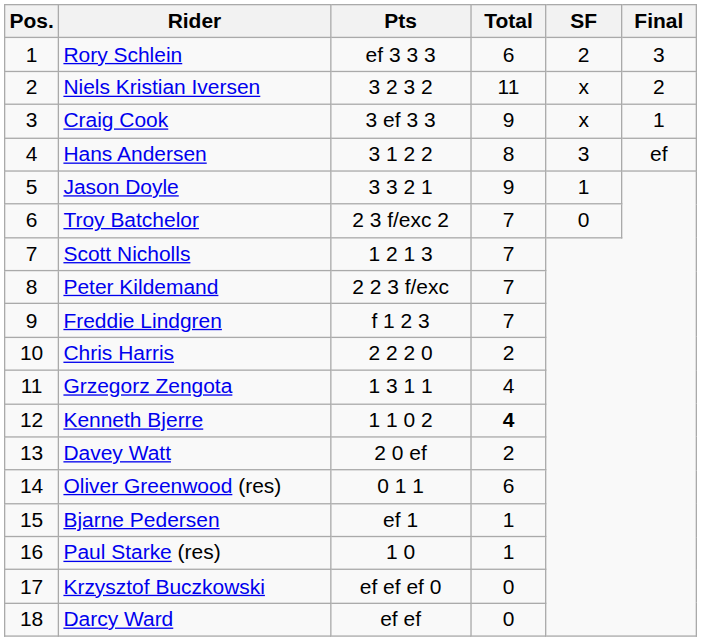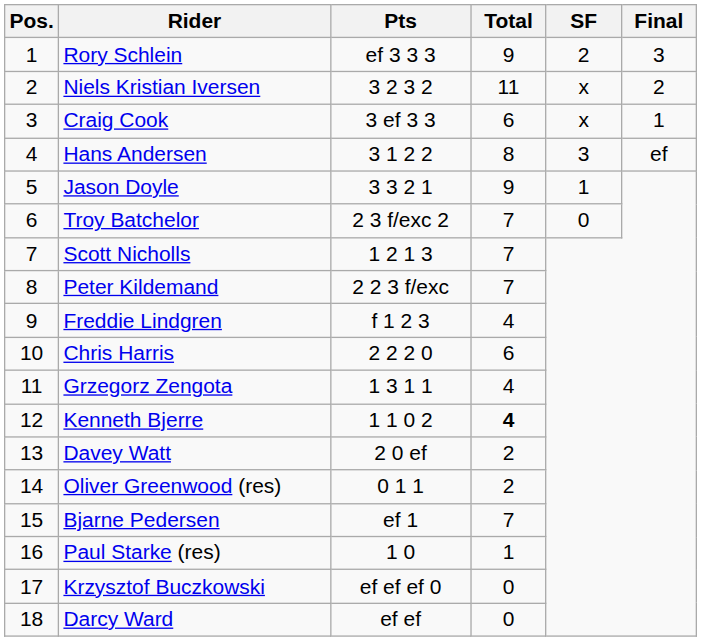 <table class=wikitable>
 <tr>
 <th width=25px>Pos.</th>
 <th width=200px>Rider</th>
 <th width=100px>Pts</th>
 <th width=50px>Total</th>
 <th width=50px>SF</th>
 <th width=50px>Final</th>
 </tr>
 <tr align=center >
 <td>1</td>
 <td align=left> <a href='#'>Rory Schlein</a></td>
 <td>ef	3	3	3</td>
-<td>6</td>
+<td>9</td>
 <td>2</td>
 <td>3</td>
 </tr>
 <tr align=center>
 <td>2</td>
 <td align=left> <a href='#'>Niels Kristian Iversen</a></td>
 <td>3	2	3	2</td>
 <td>11</td>
 <td>x</td>
 <td>2</td>
 </tr>
 <tr align=center>
 <td>3</td>
 <td align=left> <a href='#'>Craig Cook</a></td>
 <td>3	ef	3	3</td>
-<td>9</td>
+<td>6</td>
 <td>x</td>
 <td>1</td>
 </tr>
 <tr align=center>
 <td>4</td>
 <td align=left> <a href='#'>Hans Andersen</a></td>
 <td>3	1	2	2</td>
 <td>8</td>
 <td>3</td>
 <td>ef</td>
 </tr>
 <tr align=center>
 <td>5</td>
 <td align=left> <a href='#'>Jason Doyle</a></td>
 <td>3	3	2	1</td>
 <td>9</td>
 <td>1</td>
 </tr>
 <tr align=center>
 <td>6</td>
 <td align=left> <a href='#'>Troy Batchelor</a></td>
 <td>2	3	f/exc	2</td>
 <td>7</td>
 <td>0</td>
 </tr>
 <tr align=center>
 <td>7</td>
 <td align=left> <a href='#'>Scott Nicholls</a></td>
 <td>1	2	1	3</td>
 <td>7</td>
 </tr>
 <tr align=center>
 <td>8</td>
 <td align=left> <a href='#'>Peter Kildemand</a></td>
 <td>2	2	3	f/exc</td>
 <td>7</td>
 </tr>
 <tr align=center>
 <td>9</td>
 <td align=left> <a href='#'>Freddie Lindgren</a></td>
 <td>f	1	2	3</td>
-<td>7</td>
+<td>4</td>
 </tr>
 <tr align=center>
 <td>10</td>
 <td align=left> <a href='#'>Chris Harris</a></td>
 <td>2	2	2	0</td>
-<td>2</td>
+<td>6</td>
 </tr>
 <tr align=center>
 <td>11</td>
 <td align=left> <a href='#'>Grzegorz Zengota</a></td>
 <td>1	3	1	1</td>
 <td>4</td>
 </tr>
 <tr align=center>
 <td>12</td>
 <td align=left> <a href='#'>Kenneth Bjerre</a></td>
 <td>1	1	0	2</td>
 <td><strong>4</strong></td>
 </tr>
 <tr align=center>
 <td>13</td>
 <td align=left> <a href='#'>Davey Watt</a></td>
 <td>2	0	ef</td>
 <td>2</td>
 </tr>
 <tr align=center>
 <td>14</td>
 <td align=left> <a href='#'>Oliver Greenwood</a> (res)</td>
 <td>0	1	1</td>
-<td>6</td>
+<td>2</td>
 </tr>
 <tr align=center>
 <td>15</td>
 <td align=left> <a href='#'>Bjarne Pedersen</a></td>
 <td>ef	1</td>
-<td>1</td>
+<td>7</td>
 </tr>
 <tr align=center>
 <td>16</td>
 <td align=left> <a href='#'>Paul Starke</a>	(res)</td>
 <td>1	0</td>
 <td>1</td>
 </tr>
 <tr align=center>
 <td>17</td>
 <td align=left> <a href='#'>Krzysztof Buczkowski</a></td>
 <td>ef	ef	ef	0</td>
 <td>0</td>
 </tr>
 <tr align=center>
 <td>18</td>
 <td align=left> <a href='#'>Darcy Ward</a></td>
 <td>ef	ef</td>
 <td>0</td>
 </tr>
 </table>
